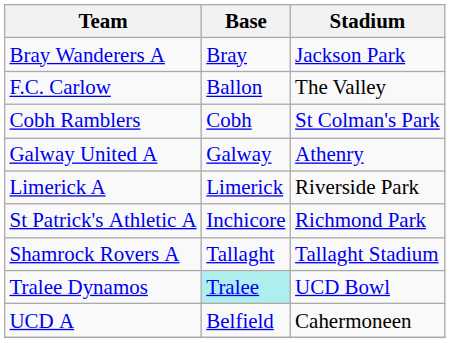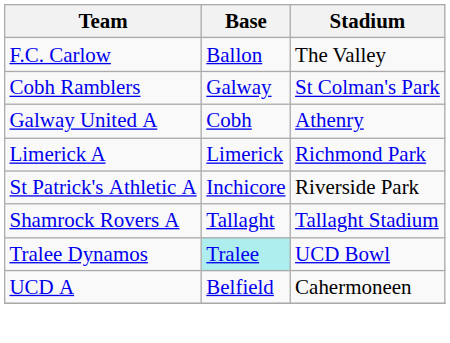 <table class="wikitable sortable">
 <tr>
 <th>Team</th>
 <th>Base</th>
 <th>Stadium</th>
-</tr>
-<tr>
-<td><a href='#'>Bray Wanderers A</a></td>
-<td><a href='#'>Bray</a></td>
-<td><a href='#'>Jackson Park</a></td>
 </tr>
 <tr>
 <td><a href='#'>F.C. Carlow</a></td>
 <td><a href='#'>Ballon</a></td>
 <td>The Valley</td>
 </tr>
 <tr>
 <td><a href='#'>Cobh Ramblers</a></td>
-<td><a href='#'>Cobh</a></td>
+<td><a href='#'>Galway</a></td>
 <td><a href='#'>St Colman's Park</a></td>
 </tr>
 <tr>
 <td><a href='#'>Galway United A</a></td>
-<td><a href='#'>Galway</a></td>
+<td><a href='#'>Cobh</a></td>
 <td><a href='#'>Athenry</a></td>
 </tr>
 <tr>
 <td><a href='#'>Limerick A</a></td>
 <td><a href='#'>Limerick</a></td>
-<td>Riverside Park</td>
+<td><a href='#'>Richmond Park</a></td>
 </tr>
 <tr>
 <td><a href='#'>St Patrick's Athletic A</a></td>
 <td><a href='#'>Inchicore</a></td>
-<td><a href='#'>Richmond Park</a></td>
+<td>Riverside Park</td>
 </tr>
 <tr>
 <td><a href='#'>Shamrock Rovers A</a></td>
 <td><a href='#'>Tallaght</a></td>
 <td><a href='#'>Tallaght Stadium</a></td>
 </tr>
 <tr>
 <td><a href='#'>Tralee Dynamos</a></td>
 <td style="background: paleturquoise;"><a href='#'>Tralee</a></td>
 <td><a href='#'>UCD Bowl</a></td>
 </tr>
 <tr>
 <td><a href='#'>UCD A</a></td>
 <td><a href='#'>Belfield</a></td>
 <td>Cahermoneen</td>
 </tr>
 <tr>
 </tr>
 </table>
